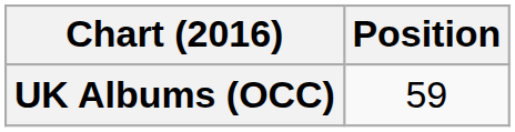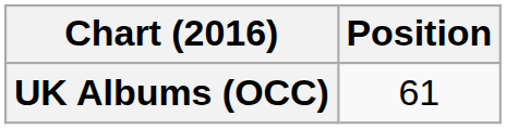 <table class="wikitable plainrowheaders" style="text-align:center">
 <tr>
 <th scope="col">Chart (2016)</th>
 <th scope="col">Position</th>
 </tr>
 <tr>
 <th scope="row">UK Albums (OCC)</th>
-<td>59</td>
+<td>61</td>
 </tr>
 </table>
